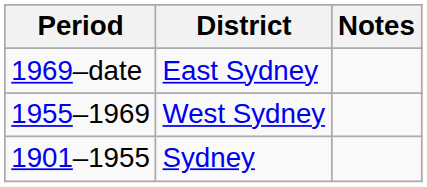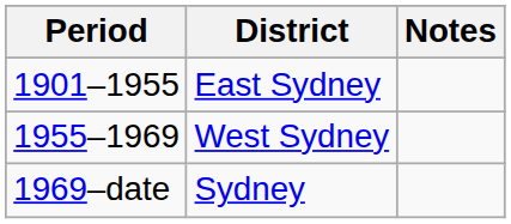 <table class="wikitable">
 <tr>
 <th>Period</th>
 <th>District</th>
 <th>Notes</th>
 </tr>
 <tr>
-<td><a href='#'>1969</a>–date</td>
+<td><a href='#'>1901</a>–1955</td>
 <td><a href='#'>East Sydney</a></td>
 <td></td>
 </tr>
 <tr>
 <td><a href='#'>1955</a>–1969</td>
 <td><a href='#'>West Sydney</a></td>
 <td></td>
 </tr>
 <tr>
-<td><a href='#'>1901</a>–1955</td>
+<td><a href='#'>1969</a>–date</td>
 <td><a href='#'>Sydney</a></td>
 <td></td>
 </tr>
 </table>
